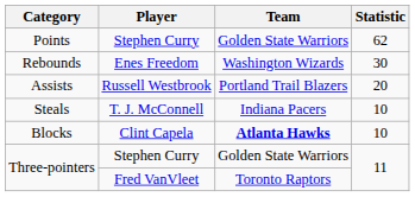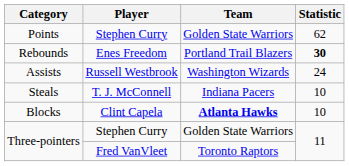 <table class="wikitable" style="text-align:center;">
 <tr>
 <th>Category</th>
 <th>Player</th>
 <th>Team</th>
 <th>Statistic</th>
 </tr>
 <tr>
 <td>Points</td>
 <td><a href='#'>Stephen Curry</a></td>
 <td><a href='#'>Golden State Warriors</a></td>
 <td>62</td>
 </tr>
 <tr>
 <td>Rebounds</td>
 <td><a href='#'>Enes Freedom</a></td>
-<td><a href='#'>Washington Wizards</a></td>
-<td>30</td>
+<td><a href='#'>Portland Trail Blazers</a></td>
+<td><strong>30</strong></td>
 </tr>
 <tr>
 <td>Assists</td>
 <td><a href='#'>Russell Westbrook</a></td>
-<td><a href='#'>Portland Trail Blazers</a></td>
-<td>20</td>
+<td><a href='#'>Washington Wizards</a></td>
+<td>24</td>
 </tr>
 <tr>
 <td>Steals</td>
 <td><a href='#'>T. J. McConnell</a></td>
 <td><a href='#'>Indiana Pacers</a></td>
 <td>10</td>
 </tr>
 <tr>
 <td>Blocks</td>
 <td><a href='#'>Clint Capela</a></td>
 <td><strong><a href='#'>Atlanta Hawks</a></strong></td>
 <td>10</td>
 </tr>
 <tr>
 <td rowspan="2">Three-pointers</td>
 <td>Stephen Curry</td>
 <td>Golden State Warriors</td>
 <td rowspan="2">11</td>
 </tr>
 <tr>
 <td><a href='#'>Fred VanVleet</a></td>
 <td><a href='#'>Toronto Raptors</a></td>
 </tr>
 </table>
